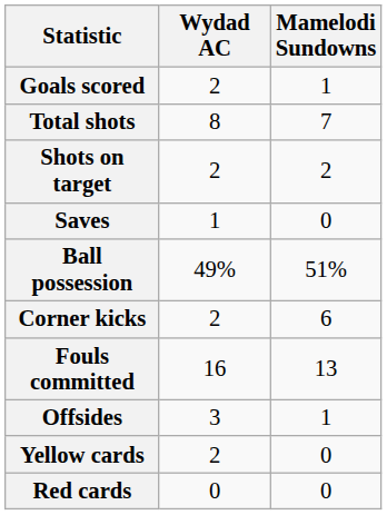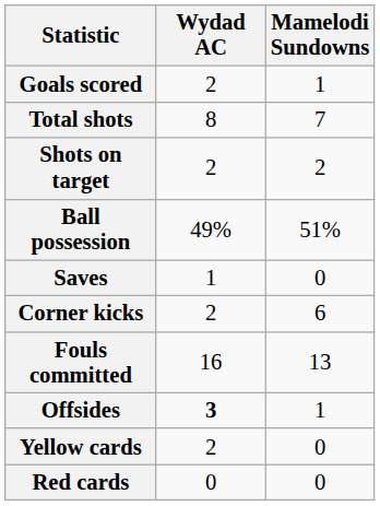 <table class="wikitable plainrowheaders" style="text-align:center">
 <tr>
 <th scope="col" style="width:100px">Statistic</th>
 <th scope="col" style="width:70px">Wydad AC</th>
 <th scope="col" style="width:70px">Mamelodi Sundowns</th>
 </tr>
 <tr>
 <th scope=row>Goals scored</th>
 <td>2</td>
 <td>1</td>
 </tr>
 <tr>
 <th scope=row>Total shots</th>
 <td>8</td>
 <td>7</td>
 </tr>
 <tr>
 <th scope=row>Shots on target</th>
 <td>2</td>
 <td>2</td>
 </tr>
 <tr>
+<th scope=row>Ball possession</th>
+<td>49%</td>
+<td>51%</td>
+</tr>
+<tr>
 <th scope=row>Saves</th>
 <td>1</td>
 <td>0</td>
-</tr>
-<tr>
-<th scope=row>Ball possession</th>
-<td>49%</td>
-<td>51%</td>
 </tr>
 <tr>
 <th scope=row>Corner kicks</th>
 <td>2</td>
 <td>6</td>
 </tr>
 <tr>
 <th scope=row>Fouls committed</th>
 <td>16</td>
 <td>13</td>
 </tr>
 <tr>
 <th scope=row>Offsides</th>
-<td>3</td>
+<td><strong>3</strong></td>
 <td>1</td>
 </tr>
 <tr>
 <th scope=row>Yellow cards</th>
 <td>2</td>
 <td>0</td>
 </tr>
 <tr>
 <th scope=row>Red cards</th>
 <td>0</td>
 <td>0</td>
 </tr>
 </table>
